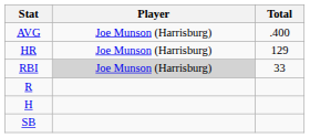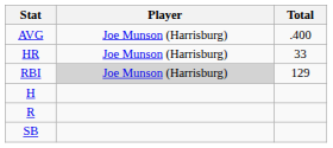 <table class="wikitable" width="33%" style="text-align:center;">
 <tr>
 <th width="5%">Stat</th>
 <th width="30%">Player</th>
 <th width="5%">Total</th>
 </tr>
 <tr>
 <td><a href='#'>AVG</a></td>
 <td><a href='#'>Joe Munson</a> (Harrisburg)</td>
 <td>.400</td>
 </tr>
 <tr>
 <td><a href='#'>HR</a></td>
 <td><a href='#'>Joe Munson</a> (Harrisburg)</td>
-<td>129</td>
+<td>33</td>
 </tr>
 <tr>
 <td><a href='#'>RBI</a></td>
 <td style="background: lightgrey;"><a href='#'>Joe Munson</a> (Harrisburg)</td>
-<td>33</td>
+<td>129</td>
 </tr>
 <tr>
-<td><a href='#'>R</a></td>
+<td><a href='#'>H</a></td>
 <td></td>
 <td></td>
 </tr>
 <tr>
-<td><a href='#'>H</a></td>
+<td><a href='#'>R</a></td>
 <td></td>
 <td></td>
 </tr>
 <tr>
 <td><a href='#'>SB</a></td>
 <td></td>
 <td></td>
 </tr>
 </table>
